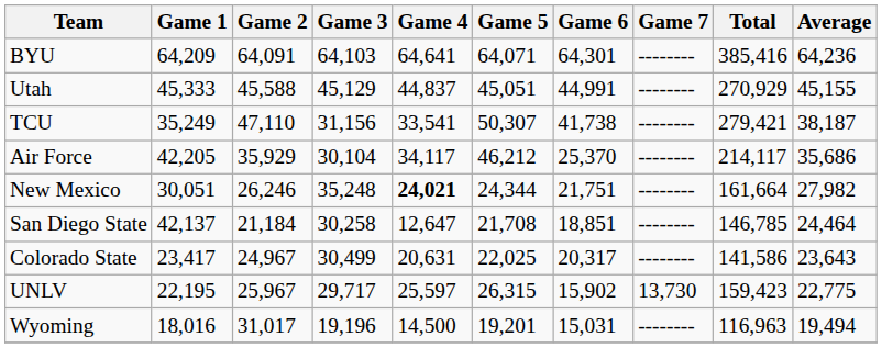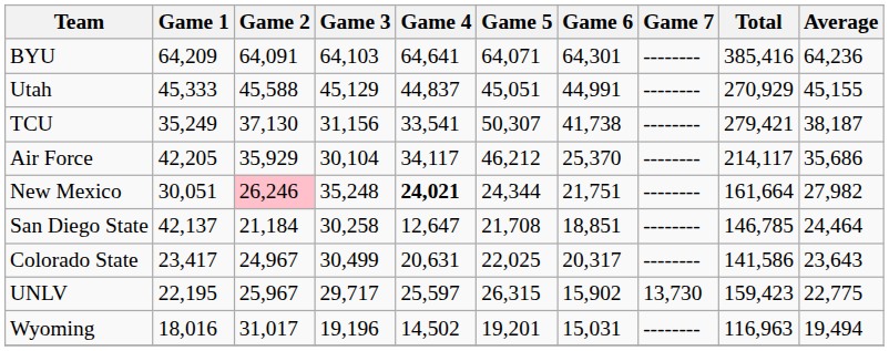 <table class="wikitable">
 <tr>
 <th>Team</th>
 <th>Game 1</th>
 <th>Game 2</th>
 <th>Game 3</th>
 <th>Game 4</th>
 <th>Game 5</th>
 <th>Game 6</th>
 <th>Game 7</th>
 <th>Total</th>
 <th>Average</th>
 </tr>
 <tr>
 <td>BYU</td>
 <td>64,209</td>
 <td>64,091</td>
 <td>64,103</td>
 <td>64,641</td>
 <td>64,071</td>
 <td>64,301</td>
 <td>--------</td>
 <td>385,416</td>
 <td>64,236</td>
 </tr>
 <tr>
 <td>Utah</td>
 <td>45,333</td>
 <td>45,588</td>
 <td>45,129</td>
 <td>44,837</td>
 <td>45,051</td>
 <td>44,991</td>
 <td>--------</td>
 <td>270,929</td>
 <td>45,155</td>
 </tr>
 <tr>
 <td>TCU</td>
 <td>35,249</td>
-<td>47,110</td>
+<td>37,130</td>
 <td>31,156</td>
 <td>33,541</td>
 <td>50,307</td>
 <td>41,738</td>
 <td>--------</td>
 <td>279,421</td>
 <td>38,187</td>
 </tr>
 <tr>
 <td>Air Force</td>
 <td>42,205</td>
 <td>35,929</td>
 <td>30,104</td>
 <td>34,117</td>
 <td>46,212</td>
 <td>25,370</td>
 <td>--------</td>
 <td>214,117</td>
 <td>35,686</td>
 </tr>
 <tr>
 <td>New Mexico</td>
 <td>30,051</td>
-<td>26,246</td>
+<td style="background: pink;">26,246</td>
 <td>35,248</td>
 <td><strong>24,021</strong></td>
 <td>24,344</td>
 <td>21,751</td>
 <td>--------</td>
 <td>161,664</td>
 <td>27,982</td>
 </tr>
 <tr>
 <td>San Diego State</td>
 <td>42,137</td>
 <td>21,184</td>
 <td>30,258</td>
 <td>12,647</td>
 <td>21,708</td>
 <td>18,851</td>
 <td>--------</td>
 <td>146,785</td>
 <td>24,464</td>
 </tr>
 <tr>
 <td>Colorado State</td>
 <td>23,417</td>
 <td>24,967</td>
 <td>30,499</td>
 <td>20,631</td>
 <td>22,025</td>
 <td>20,317</td>
 <td>--------</td>
 <td>141,586</td>
 <td>23,643</td>
 </tr>
 <tr>
 <td>UNLV</td>
 <td>22,195</td>
 <td>25,967</td>
 <td>29,717</td>
 <td>25,597</td>
 <td>26,315</td>
 <td>15,902</td>
 <td>13,730</td>
 <td>159,423</td>
 <td>22,775</td>
 </tr>
 <tr>
 <td>Wyoming</td>
 <td>18,016</td>
 <td>31,017</td>
 <td>19,196</td>
-<td>14,500</td>
+<td>14,502</td>
 <td>19,201</td>
 <td>15,031</td>
 <td>--------</td>
 <td>116,963</td>
 <td>19,494</td>
 </tr>
 <tr>
 </tr>
 </table>
